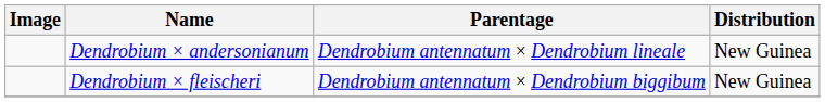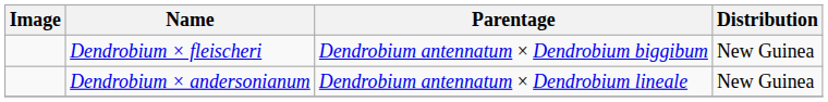 <table class="wikitable collapsible">
 <tr>
 <th>Image</th>
 <th>Name</th>
 <th>Parentage</th>
 <th>Distribution</th>
 </tr>
 <tr>
 <td></td>
+<td><em><a href='#'>Dendrobium × fleischeri</a></em> </td>
+<td><em><a href='#'>Dendrobium antennatum</a></em> ×  <em><a href='#'>Dendrobium biggibum</a></em></td>
+<td>New Guinea</td>
+</tr>
+<tr>
+<td></td>
 <td><em><a href='#'>Dendrobium × andersonianum</a></em> </td>
 <td><em><a href='#'>Dendrobium antennatum</a></em> ×  <em><a href='#'>Dendrobium lineale</a></em></td>
 <td>New Guinea</td>
 </tr>
 <tr>
-<td></td>
-<td><em><a href='#'>Dendrobium × fleischeri</a></em> </td>
-<td><em><a href='#'>Dendrobium antennatum</a></em> ×  <em><a href='#'>Dendrobium biggibum</a></em></td>
-<td>New Guinea</td>
-</tr>
-<tr>
 </tr>
 </table>
